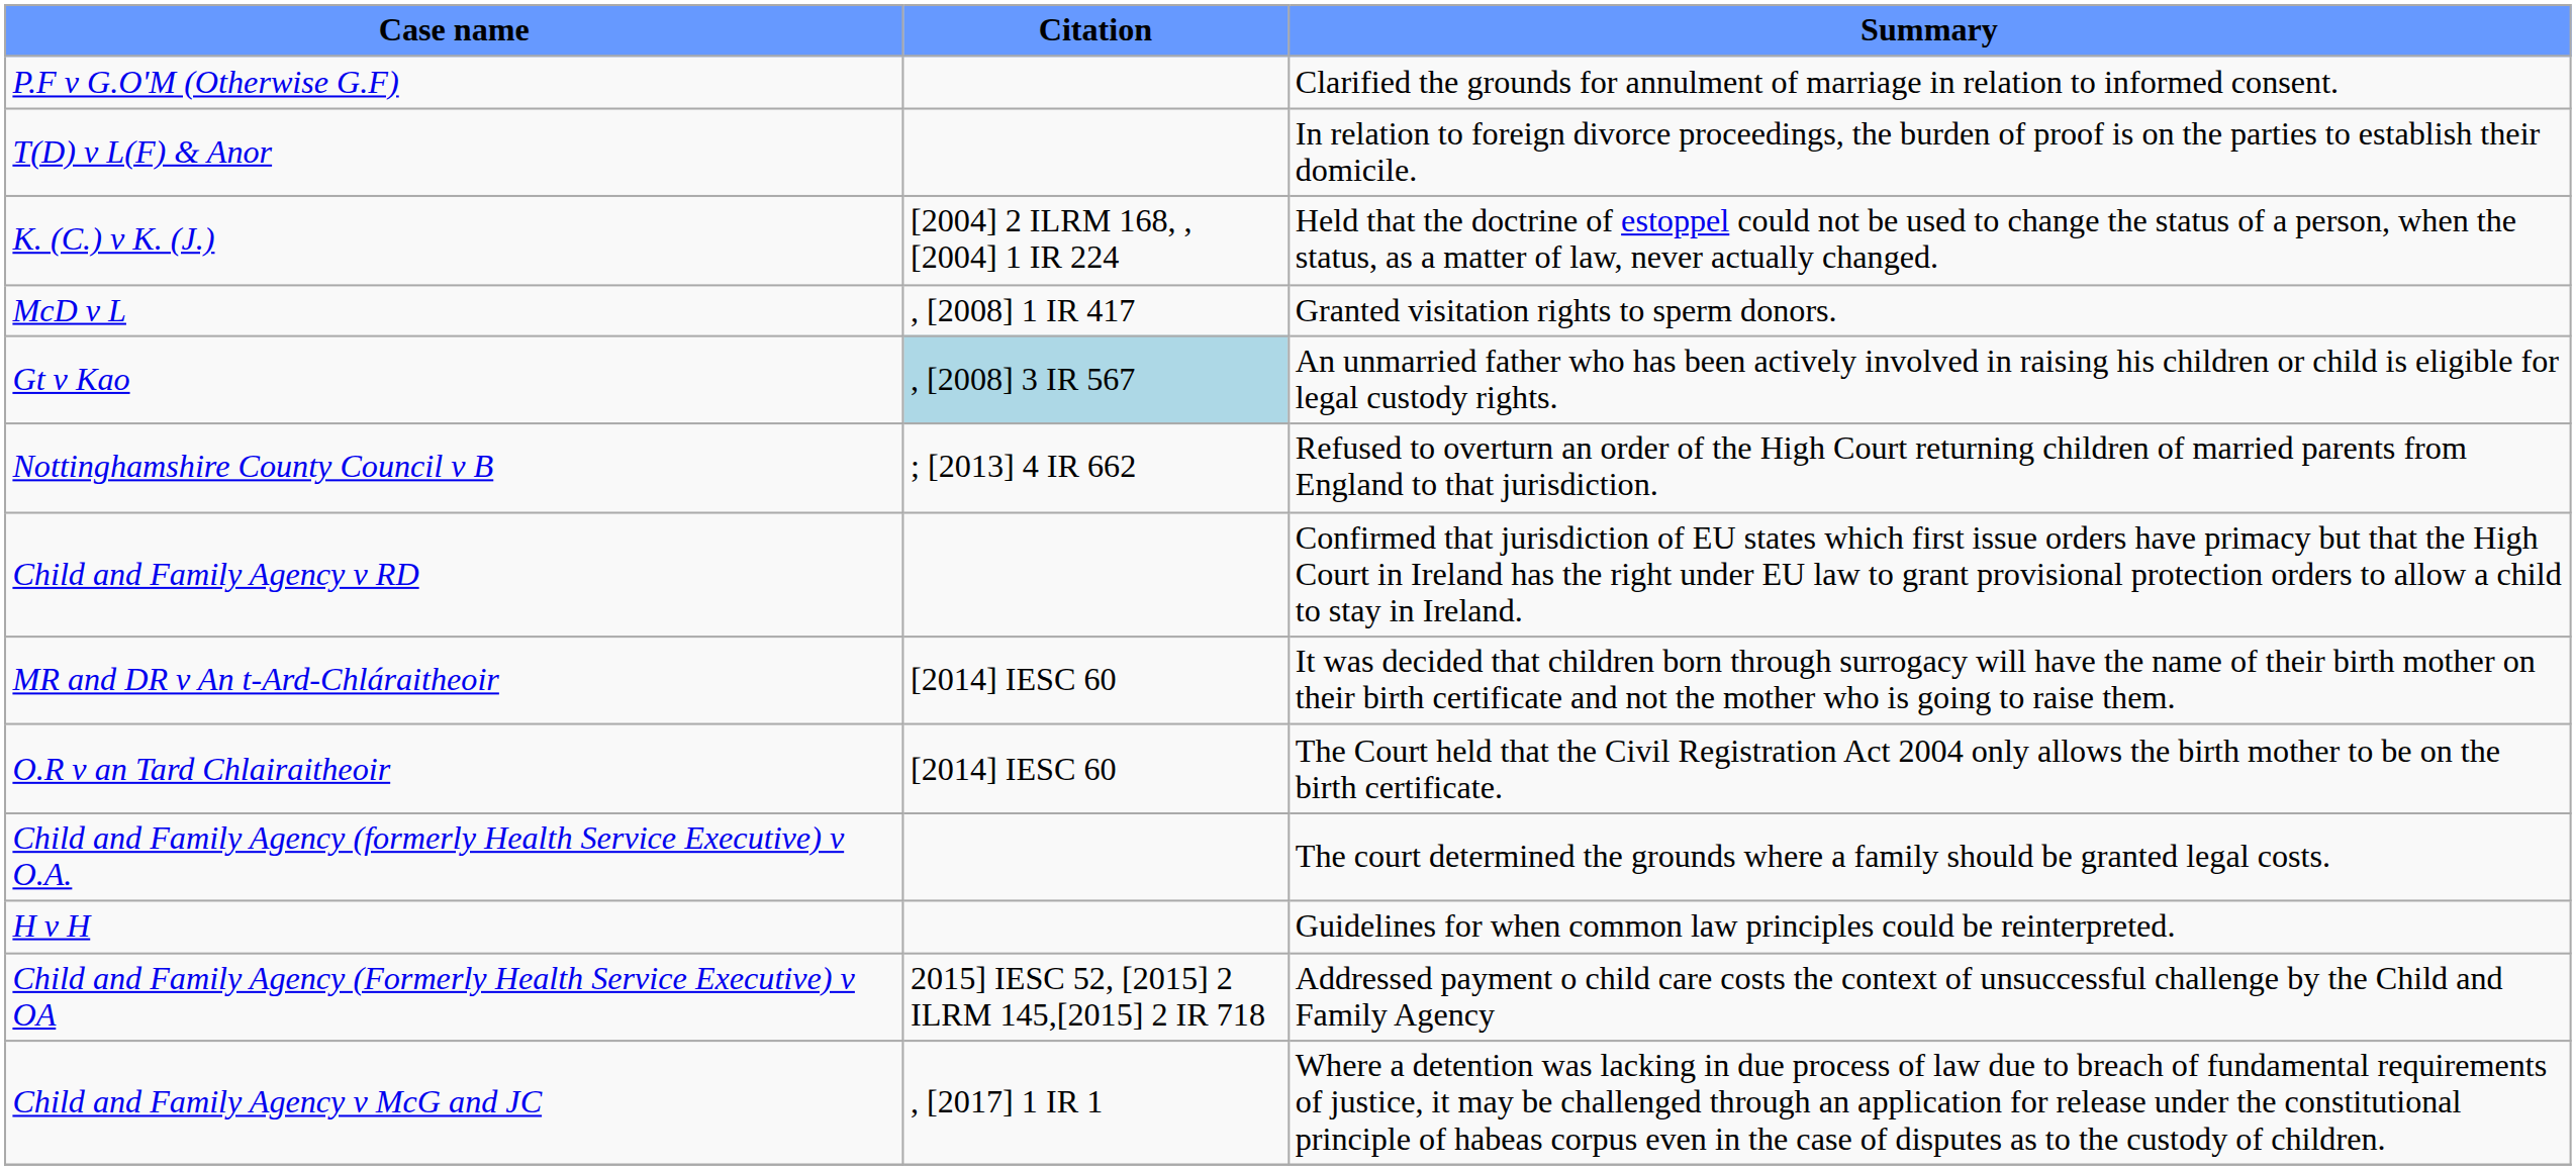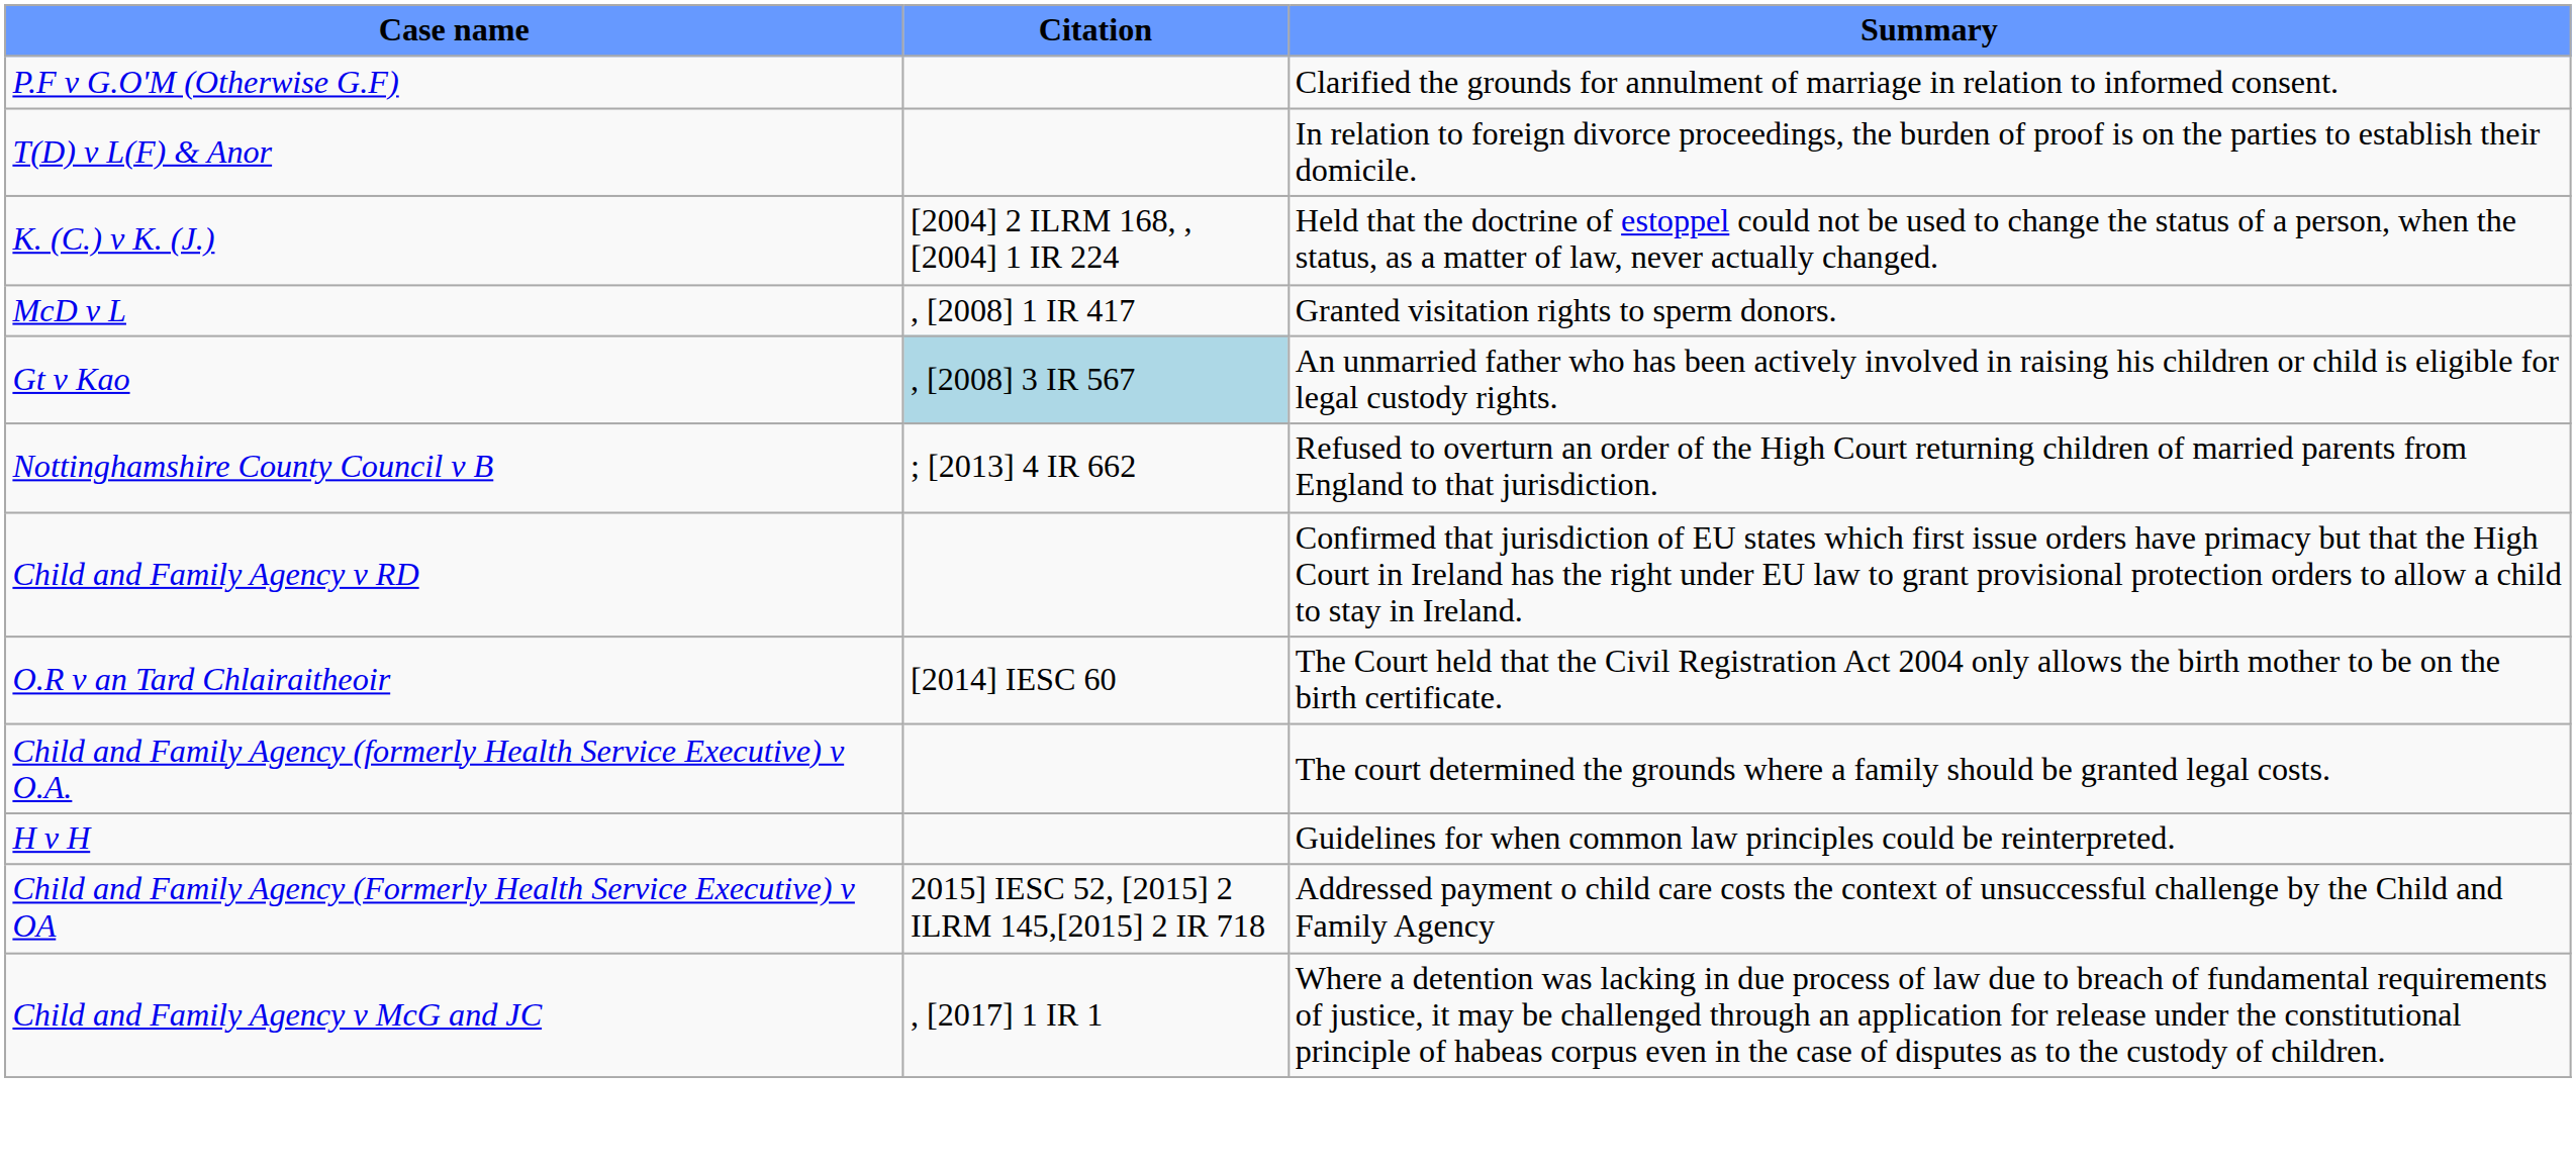 <table class="wikitable" style="margin:auto;width:100%">
 <tr>
 <th style="background:#6699FF">Case name</th>
 <th style="background:#6699FF;width:15%">Citation</th>
 <th style="background:#6699FF;width:50%">Summary</th>
 </tr>
 <tr>
 <td><em><a href='#'>P.F v G.O'M (Otherwise G.F)</a></em></td>
 <td></td>
 <td>Clarified the grounds for annulment of marriage in relation to informed consent.</td>
 </tr>
 <tr>
 <td><em><a href='#'>T(D) v L(F) & Anor</a></em></td>
 <td></td>
 <td>In relation to foreign divorce proceedings, the burden of proof is on the parties to establish their domicile.</td>
 </tr>
 <tr>
 <td><em><a href='#'>K. (C.) v K. (J.)</a></em></td>
 <td>[2004] 2 ILRM 168, , [2004] 1 IR 224</td>
 <td>Held that the doctrine of <a href='#'>estoppel</a> could not be used to change the status of a person, when the status, as a matter of law, never actually changed.</td>
 </tr>
 <tr>
 <td><em><a href='#'>McD v L</a></em></td>
 <td>, [2008] 1 IR 417</td>
 <td>Granted visitation rights to sperm donors.</td>
 </tr>
 <tr>
 <td><em><a href='#'>Gt v Kao</a></em></td>
 <td style="background: lightblue;">, [2008] 3 IR 567</td>
 <td>An unmarried father who has been actively involved in raising his children or child is eligible for legal custody rights.</td>
 </tr>
 <tr>
 <td><em><a href='#'>Nottinghamshire County Council v B</a></em></td>
 <td>; [2013] 4 IR 662</td>
 <td>Refused to overturn an order of the High Court returning children of married parents from England to that jurisdiction.</td>
 </tr>
 <tr>
 <td><em><a href='#'>Child and Family Agency v RD</a></em></td>
 <td></td>
 <td>Confirmed that  jurisdiction of EU states which first issue orders have primacy but that the High Court in Ireland has the right under EU law to grant provisional protection orders to allow a child to stay in Ireland.</td>
 </tr>
 <tr>
-<td><em><a href='#'>MR and DR v An t-Ard-Chláraitheoir</a></em></td>
-<td>[2014] IESC 60</td>
-<td>It was decided that children born through surrogacy will have the name of their birth mother on their birth certificate and not the mother who is going to raise them.</td>
-</tr>
-<tr>
 <td><em><a href='#'>O.R v an Tard Chlairaitheoir</a></em></td>
 <td>[2014] IESC 60</td>
 <td>The Court held that the Civil Registration Act 2004 only allows the birth mother to be on the birth certificate.</td>
 </tr>
 <tr>
 <td><em><a href='#'>Child and Family Agency (formerly Health Service Executive) v O.A.</a></em></td>
 <td></td>
 <td>The court determined the grounds where a family should be granted legal costs.</td>
 </tr>
 <tr>
 <td><em><a href='#'>H v H</a></em></td>
 <td></td>
 <td>Guidelines for when common law principles could be reinterpreted.</td>
 </tr>
 <tr>
 <td><em><a href='#'>Child and Family Agency (Formerly Health Service Executive) v OA</a></em></td>
 <td>2015] IESC 52, [2015] 2 ILRM 145,[2015] 2 IR 718</td>
 <td>Addressed payment o child care costs the context of unsuccessful challenge by the Child and Family Agency</td>
 </tr>
 <tr>
 <td><em><a href='#'>Child and Family Agency v McG and JC</a></em></td>
 <td>, [2017] 1 IR 1</td>
 <td>Where a detention was lacking in due process of law due to breach of fundamental requirements of justice, it may be challenged through an application for release under the constitutional principle of habeas corpus even in the case of disputes as to the custody of children.</td>
 </tr>
 <tr>
 </tr>
 </table>
